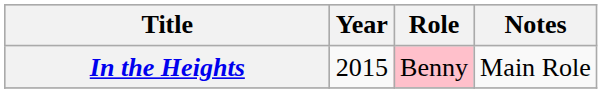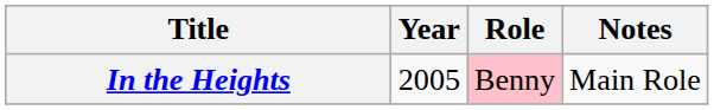 <table class="wikitable plainrowheaders">
 <tr>
 <th style="width:12em">Title</th>
 <th scope="col">Year</th>
 <th scope="col">Role</th>
 <th scope="col">Notes</th>
 </tr>
 <tr>
 <th scope="row"><em><a href='#'>In the Heights</a></em></th>
-<td>2015</td>
+<td>2005</td>
 <td style="background: pink;">Benny</td>
 <td>Main Role</td>
 </tr>
 </table>
